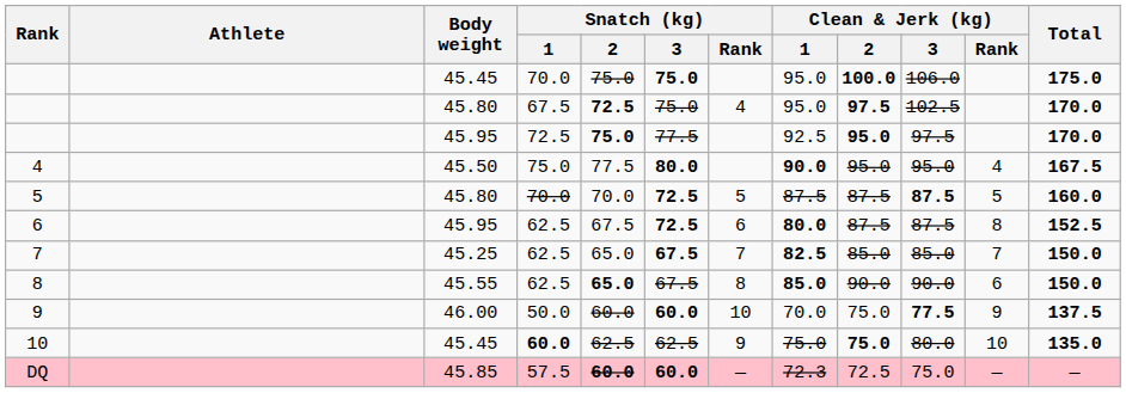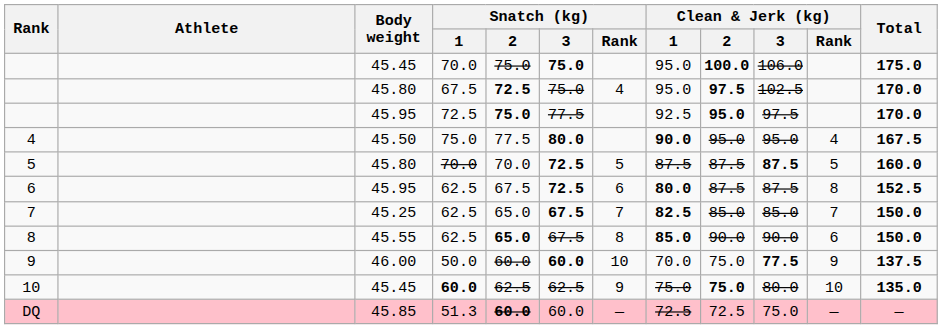 <table class = "wikitable" style="text-align:center;">
 <tr>
 <th rowspan=2 width=40>Rank</th>
 <th rowspan=2 width=250>Athlete</th>
 <th rowspan=2 width=60>Body weight</th>
 <th colspan=4>Snatch (kg)</th>
 <th colspan=4>Clean & Jerk (kg)</th>
 <th rowspan=2 width=60>Total</th>
 </tr>
 <tr>
 <th width=40>1</th>
 <th width=40>2</th>
 <th width=40>3</th>
 <th width=40>Rank</th>
 <th width=40>1</th>
 <th width=40>2</th>
 <th width=40>3</th>
 <th width=40>Rank</th>
 </tr>
 <tr>
 <td></td>
 <td align=left></td>
 <td>45.45</td>
 <td>70.0</td>
 <td><s>75.0 </s></td>
 <td><strong>75.0</strong></td>
 <td></td>
 <td>95.0</td>
 <td><strong>100.0</strong></td>
 <td><s>106.0 </s></td>
 <td></td>
 <td><strong>175.0</strong></td>
 </tr>
 <tr>
 <td></td>
 <td align=left></td>
 <td>45.80</td>
 <td>67.5</td>
 <td><strong>72.5</strong></td>
 <td><s>75.0 </s></td>
 <td>4</td>
 <td>95.0</td>
 <td><strong>97.5</strong></td>
 <td><s>102.5 </s></td>
 <td></td>
 <td><strong>170.0</strong></td>
 </tr>
 <tr>
 <td></td>
 <td align=left></td>
 <td>45.95</td>
 <td>72.5</td>
 <td><strong>75.0</strong></td>
 <td><s>77.5 </s></td>
 <td></td>
 <td>92.5</td>
 <td><strong>95.0</strong></td>
 <td><s>97.5 </s></td>
 <td></td>
 <td><strong>170.0</strong></td>
 </tr>
 <tr>
 <td>4</td>
 <td align=left></td>
 <td>45.50</td>
 <td>75.0</td>
 <td>77.5</td>
 <td><strong>80.0</strong></td>
 <td></td>
 <td><strong>90.0</strong></td>
 <td><s>95.0 </s></td>
 <td><s>95.0 </s></td>
 <td>4</td>
 <td><strong>167.5  </strong></td>
 </tr>
 <tr>
 <td>5</td>
 <td align=left></td>
 <td>45.80</td>
 <td><s>70.0 </s></td>
 <td>70.0</td>
 <td><strong>72.5</strong></td>
 <td>5</td>
 <td><s>87.5 </s></td>
 <td><s>87.5 </s></td>
 <td><strong>87.5</strong></td>
 <td>5</td>
 <td><strong>160.0</strong></td>
 </tr>
 <tr>
 <td>6</td>
 <td align=left></td>
 <td>45.95</td>
 <td>62.5</td>
 <td>67.5</td>
 <td><strong>72.5</strong></td>
 <td>6</td>
 <td><strong>80.0</strong></td>
 <td><s>87.5 </s></td>
 <td><s>87.5 </s></td>
 <td>8</td>
 <td><strong>152.5  </strong></td>
 </tr>
 <tr>
 <td>7</td>
 <td align=left></td>
 <td>45.25</td>
 <td>62.5</td>
 <td>65.0</td>
 <td><strong>67.5</strong></td>
 <td>7</td>
 <td><strong>82.5</strong></td>
 <td><s>85.0 </s></td>
 <td><s>85.0 </s></td>
 <td>7</td>
 <td><strong>150.0  </strong></td>
 </tr>
 <tr>
 <td>8</td>
 <td align=left></td>
 <td>45.55</td>
 <td>62.5</td>
 <td><strong>65.0</strong></td>
 <td><s>67.5 </s></td>
 <td>8</td>
 <td><strong>85.0</strong></td>
 <td><s>90.0 </s></td>
 <td><s>90.0 </s></td>
 <td>6</td>
 <td><strong>150.0  </strong></td>
 </tr>
 <tr>
 <td>9</td>
 <td align=left></td>
 <td>46.00</td>
 <td>50.0</td>
 <td><s>60.0 </s></td>
 <td><strong>60.0</strong></td>
 <td>10</td>
 <td>70.0</td>
 <td>75.0</td>
 <td><strong>77.5</strong></td>
 <td>9</td>
 <td><strong>137.5  </strong></td>
 </tr>
 <tr>
 <td>10</td>
 <td align=left></td>
 <td>45.45</td>
 <td><strong>60.0</strong></td>
 <td><s>62.5 </s></td>
 <td><s>62.5 </s></td>
 <td>9</td>
 <td><s>75.0 </s></td>
 <td><strong>75.0</strong></td>
 <td><s>80.0 </s></td>
 <td>10</td>
 <td><strong>135.0  </strong></td>
 </tr>
 <tr bgcolor=pink>
 <td>DQ</td>
 <td align=left></td>
 <td>45.85</td>
-<td>57.5</td>
+<td>51.3</td>
 <td><strong><s>60.0 </s></strong></td>
-<td><strong>60.0</strong></td>
+<td>60.0</td>
 <td>—</td>
-<td><s>72.3 </s></td>
+<td><s>72.5 </s></td>
 <td>72.5</td>
 <td>75.0</td>
 <td>—</td>
 <td>—</td>
 </tr>
 </table>
